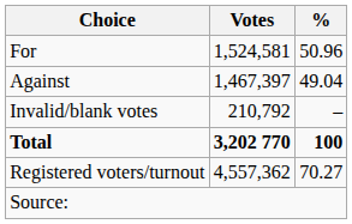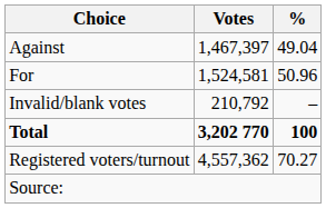 <table class=wikitable style=text-align:right>
 <tr>
 <th>Choice</th>
 <th>Votes</th>
 <th>%</th>
 </tr>
 <tr>
+<td align=left>Against</td>
+<td>1,467,397</td>
+<td>49.04</td>
+</tr>
+<tr>
 <td align=left>For</td>
 <td>1,524,581</td>
 <td>50.96</td>
-</tr>
-<tr>
-<td align=left>Against</td>
-<td>1,467,397</td>
-<td>49.04</td>
 </tr>
 <tr>
 <td align=left>Invalid/blank votes</td>
 <td>210,792</td>
 <td>–</td>
 </tr>
 <tr>
 <td align=left><strong>Total</strong></td>
 <td><strong>3,202 770</strong></td>
 <td><strong>100</strong></td>
 </tr>
 <tr>
 <td align=left>Registered voters/turnout</td>
 <td>4,557,362</td>
 <td>70.27</td>
 </tr>
 <tr>
 <td align=left colspan=3>Source: </td>
 </tr>
 </table>
